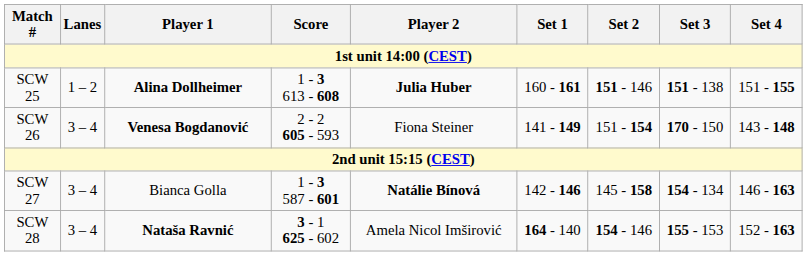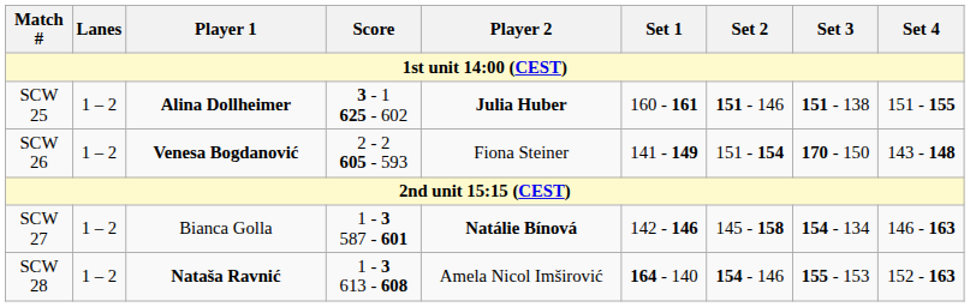 <table class="wikitable">
 <tr>
 <th width="7%">Match #</th>
 <th width="5%">Lanes</th>
 <th width="21%">Player 1</th>
 <th width="10%">Score</th>
 <th width="21%">Player 2</th>
 <th width="9%">Set 1</th>
 <th width="9%">Set 2</th>
 <th width="9%">Set 3</th>
 <th width="9%">Set 4</th>
 </tr>
 <tr>
 <td colspan="9" style="text-align:center; background-color:#FFFACD"><strong>1st unit 14:00 (<a href='#'>CEST</a>)</strong></td>
 </tr>
 <tr style="text-align:center;">
 <td>SCW 25</td>
 <td>1 – 2</td>
 <td><strong> Alina Dollheimer</strong></td>
-<td>1 - <strong>3</strong> <br> 613 - <strong>608</strong></td>
+<td><strong>3</strong> - 1 <br> <strong>625</strong> - 602</td>
 <td> <strong>Julia Huber</strong></td>
 <td>160 - <strong>161</strong></td>
 <td><strong>151</strong> - 146</td>
 <td><strong>151</strong> - 138</td>
 <td>151 - <strong>155</strong></td>
 </tr>
 <tr style="text-align:center;">
 <td>SCW 26</td>
-<td>3 – 4</td>
+<td>1 – 2</td>
 <td> <strong>Venesa Bogdanović</strong></td>
 <td>2 - 2 <br> <strong>605</strong> - 593</td>
 <td> Fiona Steiner</td>
 <td>141 - <strong>149</strong></td>
 <td>151 - <strong>154</strong></td>
 <td><strong>170</strong> - 150</td>
 <td>143 - <strong>148</strong></td>
 </tr>
 <tr>
 <td colspan="9" style="text-align:center; background-color:#FFFACD"><strong>2nd unit 15:15 (<a href='#'>CEST</a>)</strong></td>
 </tr>
 <tr style="text-align:center;">
 <td>SCW 27</td>
-<td>3 – 4</td>
+<td>1 – 2</td>
 <td> Bianca Golla</td>
 <td>1 - <strong>3</strong> <br> 587 - <strong>601</strong></td>
 <td> <strong>Natálie Bínová</strong></td>
 <td>142 - <strong>146</strong></td>
 <td>145 - <strong>158</strong></td>
 <td><strong>154</strong> - 134</td>
 <td>146 - <strong>163</strong></td>
 </tr>
 <tr style="text-align:center;">
 <td>SCW 28</td>
-<td>3 – 4</td>
+<td>1 – 2</td>
 <td> <strong>Nataša Ravnić</strong></td>
-<td><strong>3</strong> - 1 <br> <strong>625</strong> - 602</td>
+<td>1 - <strong>3</strong> <br> 613 - <strong>608</strong></td>
 <td> Amela Nicol Imširović</td>
 <td><strong>164</strong> - 140</td>
 <td><strong>154</strong> - 146</td>
 <td><strong>155</strong> - 153</td>
 <td>152 - <strong>163</strong></td>
 </tr>
 </table>
